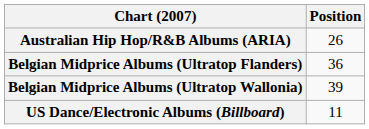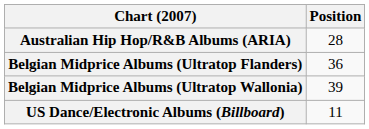 <table class="wikitable plainrowheaders sortable">
 <tr>
 <th>Chart (2007)</th>
 <th>Position</th>
 </tr>
 <tr>
 <th scope="row">Australian Hip Hop/R&B Albums (ARIA)</th>
-<td style="text-align:center;">26</td>
+<td style="text-align:center;">28</td>
 </tr>
 <tr>
 <th scope="row">Belgian Midprice Albums (Ultratop Flanders)</th>
 <td style="text-align:center;">36</td>
 </tr>
 <tr>
 <th scope="row">Belgian Midprice Albums (Ultratop Wallonia)</th>
 <td style="text-align:center;">39</td>
 </tr>
 <tr>
 <th scope="row">US Dance/Electronic Albums (<em>Billboard</em>)</th>
 <td style="text-align:center;">11</td>
 </tr>
 </table>
